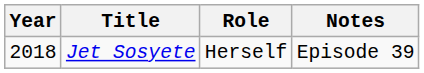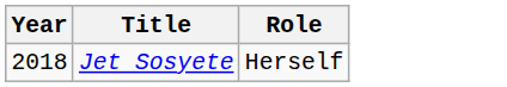 <table class="wikitable plainrowheaders">
 <tr>
 <th>Year</th>
 <th>Title</th>
 <th>Role</th>
-<th class="unsortable">Notes</th>
 </tr>
 <tr>
 <td>2018</td>
 <td><em><a href='#'>Jet Sosyete</a></em></td>
 <td>Herself</td>
-<td>Episode 39</td>
 </tr>
 </table>
